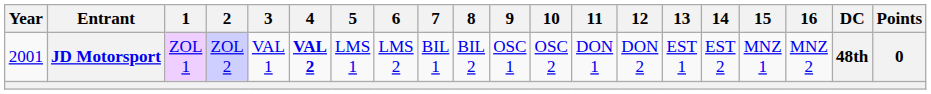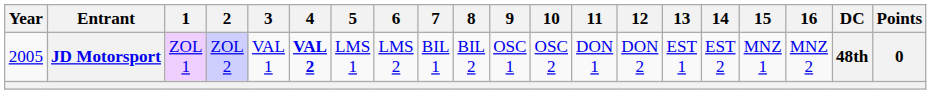 <table class="wikitable" style="text-align:center; font-size:85%">
 <tr>
 <th>Year</th>
 <th>Entrant</th>
 <th>1</th>
 <th>2</th>
 <th>3</th>
 <th>4</th>
 <th>5</th>
 <th>6</th>
 <th>7</th>
 <th>8</th>
 <th>9</th>
 <th>10</th>
 <th>11</th>
 <th>12</th>
 <th>13</th>
 <th>14</th>
 <th>15</th>
 <th>16</th>
 <th>DC</th>
 <th>Points</th>
 </tr>
 <tr>
-<td><a href='#'>2001</a></td>
+<td><a href='#'>2005</a></td>
 <th nowrap><a href='#'>JD Motorsport</a></th>
 <td style="background:#efcfff;"><a href='#'>ZOL<br>1</a><br></td>
 <td style="background:#cfcfff;"><a href='#'>ZOL<br>2</a><br></td>
 <td style="background:#;"><a href='#'>VAL<br>1</a><br></td>
 <td style="background:#;"><strong><a href='#'>VAL<br>2</a><br></strong></td>
 <td style="background:#;"><a href='#'>LMS<br>1</a><br></td>
 <td style="background:#;"><a href='#'>LMS<br>2</a><br></td>
 <td style="background:#;"><a href='#'>BIL<br>1</a><br></td>
 <td style="background:#;"><a href='#'>BIL<br>2</a><br></td>
 <td style="background:#;"><a href='#'>OSC<br>1</a><br></td>
 <td style="background:#;"><a href='#'>OSC<br>2</a><br></td>
 <td style="background:#;"><a href='#'>DON<br>1</a><br></td>
 <td style="background:#;"><a href='#'>DON<br>2</a><br></td>
 <td style="background:#;"><a href='#'>EST<br>1</a><br></td>
 <td style="background:#;"><a href='#'>EST<br>2</a><br></td>
 <td style="background:#;"><a href='#'>MNZ<br>1</a><br></td>
 <td style="background:#;"><a href='#'>MNZ<br>2</a><br></td>
 <th>48th</th>
 <th>0</th>
 </tr>
 <tr>
 <th colspan="20"></th>
 </tr>
 </table>
